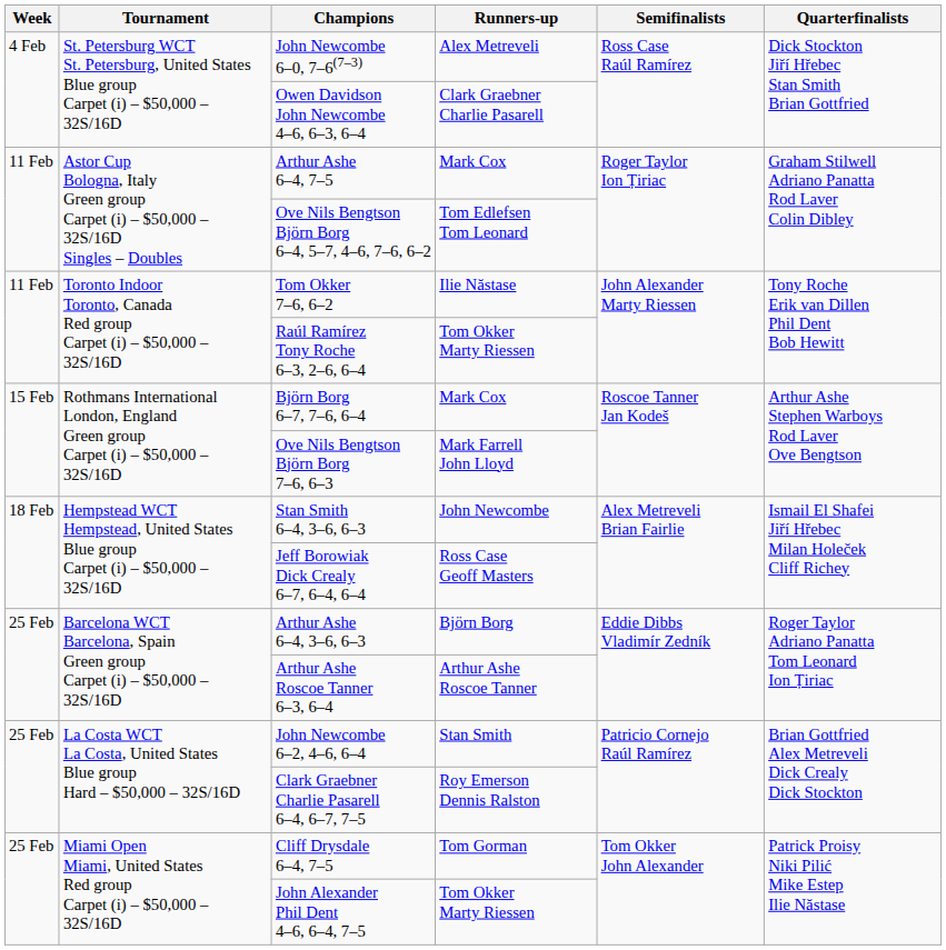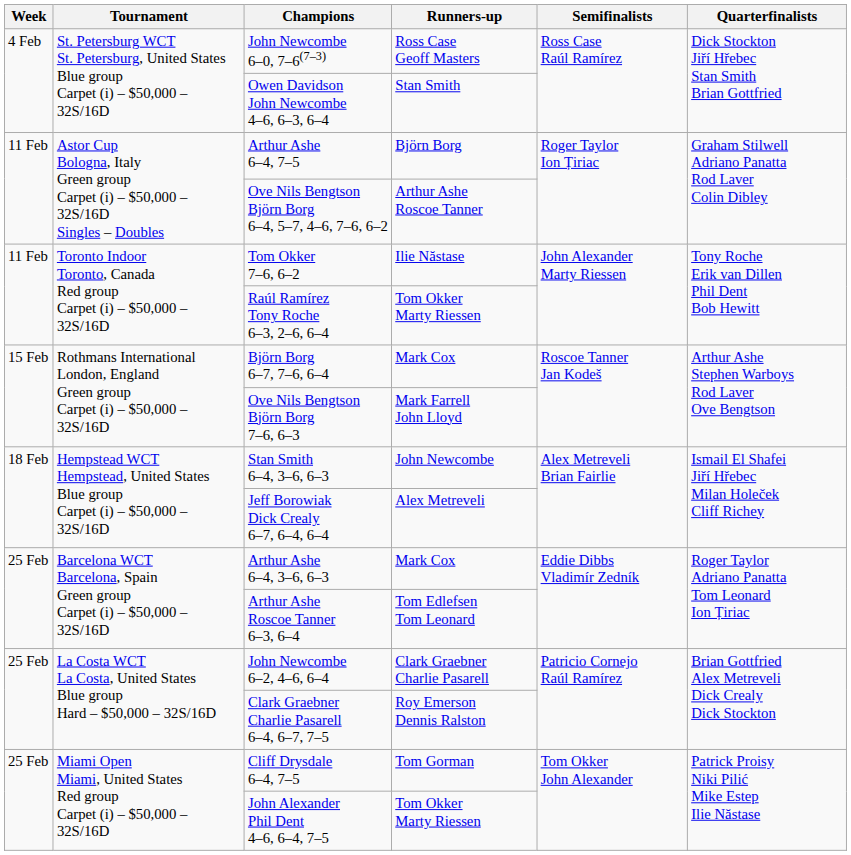 <table class=wikitable style=font-size:95%>
 <tr>
 <th style="width:48px;">Week</th>
 <th style="width:260px;">Tournament</th>
 <th style="width:190px;">Champions</th>
 <th style="width:190px;">Runners-up</th>
 <th style="width:190px;">Semifinalists</th>
 <th style="width:190px;">Quarterfinalists</th>
 </tr>
 <tr valign=top>
 <td rowspan=2>4 Feb</td>
 <td rowspan=2><a href='#'>St. Petersburg WCT</a><br> <a href='#'>St. Petersburg</a>, United States <br>Blue group <br> Carpet (i) – $50,000 – 32S/16D</td>
 <td> <a href='#'>John Newcombe</a><br>6–0, 7–6<sup>(7–3)</sup></td>
-<td> <a href='#'>Alex Metreveli</a></td>
+<td> <a href='#'>Ross Case</a><br> <a href='#'>Geoff Masters</a></td>
 <td rowspan=2> <a href='#'>Ross Case</a><br> <a href='#'>Raúl Ramírez</a></td>
 <td rowspan=2> <a href='#'>Dick Stockton</a><br> <a href='#'>Jiří Hřebec</a><br> <a href='#'>Stan Smith</a><br> <a href='#'>Brian Gottfried</a></td>
 </tr>
 <tr valign=top>
 <td> <a href='#'>Owen Davidson</a><br> <a href='#'>John Newcombe</a><br>4–6, 6–3, 6–4</td>
-<td> <a href='#'>Clark Graebner</a><br> <a href='#'>Charlie Pasarell</a></td>
+<td> <a href='#'>Stan Smith</a></td>
 </tr>
 <tr valign=top>
 <td rowspan=2>11 Feb</td>
 <td rowspan=2><a href='#'>Astor Cup</a><br> <a href='#'>Bologna</a>, Italy <br> Green group <br> Carpet (i) – $50,000 – 32S/16D <br> <a href='#'>Singles</a> – <a href='#'>Doubles</a></td>
 <td> <a href='#'>Arthur Ashe</a><br>6–4, 7–5</td>
-<td> <a href='#'>Mark Cox</a></td>
+<td> <a href='#'>Björn Borg</a></td>
 <td rowspan=2> <a href='#'>Roger Taylor</a><br> <a href='#'>Ion Țiriac</a></td>
 <td rowspan=2> <a href='#'>Graham Stilwell</a><br> <a href='#'>Adriano Panatta</a><br> <a href='#'>Rod Laver</a><br> <a href='#'>Colin Dibley</a></td>
 </tr>
 <tr valign=top>
 <td> <a href='#'>Ove Nils Bengtson</a><br> <a href='#'>Björn Borg</a><br>6–4, 5–7, 4–6, 7–6, 6–2</td>
-<td> <a href='#'>Tom Edlefsen</a><br> <a href='#'>Tom Leonard</a></td>
+<td> <a href='#'>Arthur Ashe</a><br> <a href='#'>Roscoe Tanner</a></td>
 </tr>
 <tr valign=top>
 <td rowspan=2>11 Feb</td>
 <td rowspan=2><a href='#'>Toronto Indoor</a><br> <a href='#'>Toronto</a>, Canada <br>Red group <br> Carpet (i) – $50,000 – 32S/16D</td>
 <td> <a href='#'>Tom Okker</a><br>7–6, 6–2</td>
 <td> <a href='#'>Ilie Năstase</a></td>
 <td rowspan=2> <a href='#'>John Alexander</a><br> <a href='#'>Marty Riessen</a></td>
 <td rowspan=2> <a href='#'>Tony Roche</a><br> <a href='#'>Erik van Dillen</a><br> <a href='#'>Phil Dent</a><br> <a href='#'>Bob Hewitt</a></td>
 </tr>
 <tr valign=top>
 <td> <a href='#'>Raúl Ramírez</a><br> <a href='#'>Tony Roche</a><br>6–3, 2–6, 6–4</td>
 <td> <a href='#'>Tom Okker</a><br> <a href='#'>Marty Riessen</a></td>
 </tr>
 <tr valign=top>
 <td rowspan=2>15 Feb</td>
 <td rowspan=2>Rothmans International<br> London, England <br>Green group <br> Carpet (i) – $50,000 – 32S/16D</td>
 <td> <a href='#'>Björn Borg</a><br>6–7, 7–6, 6–4</td>
 <td> <a href='#'>Mark Cox</a></td>
 <td rowspan=2> <a href='#'>Roscoe Tanner</a><br> <a href='#'>Jan Kodeš</a></td>
 <td rowspan=2> <a href='#'>Arthur Ashe</a><br> <a href='#'>Stephen Warboys</a><br> <a href='#'>Rod Laver</a><br> <a href='#'>Ove Bengtson</a></td>
 </tr>
 <tr valign=top>
 <td> <a href='#'>Ove Nils Bengtson</a><br> <a href='#'>Björn Borg</a><br>7–6, 6–3</td>
 <td> <a href='#'>Mark Farrell</a><br> <a href='#'>John Lloyd</a></td>
 </tr>
 <tr valign=top>
 <td rowspan=2>18 Feb</td>
 <td rowspan=2><a href='#'>Hempstead WCT</a><br> <a href='#'>Hempstead</a>, United States<br>Blue group <br> Carpet (i) – $50,000 – 32S/16D</td>
 <td> <a href='#'>Stan Smith</a><br>6–4, 3–6, 6–3</td>
 <td> <a href='#'>John Newcombe</a></td>
 <td rowspan=2> <a href='#'>Alex Metreveli</a><br> <a href='#'>Brian Fairlie</a></td>
 <td rowspan=2> <a href='#'>Ismail El Shafei</a><br> <a href='#'>Jiří Hřebec</a><br> <a href='#'>Milan Holeček</a><br> <a href='#'>Cliff Richey</a></td>
 </tr>
 <tr valign=top>
 <td> <a href='#'>Jeff Borowiak</a> <br> <a href='#'>Dick Crealy</a><br>6–7, 6–4, 6–4</td>
-<td> <a href='#'>Ross Case</a><br> <a href='#'>Geoff Masters</a></td>
+<td> <a href='#'>Alex Metreveli</a></td>
 </tr>
 <tr valign=top>
 <td rowspan=2>25 Feb</td>
 <td rowspan=2><a href='#'>Barcelona WCT</a><br> <a href='#'>Barcelona</a>, Spain <br>Green group <br> Carpet (i) – $50,000 – 32S/16D</td>
 <td> <a href='#'>Arthur Ashe</a><br>6–4, 3–6, 6–3</td>
-<td> <a href='#'>Björn Borg</a></td>
+<td> <a href='#'>Mark Cox</a></td>
 <td rowspan=2> <a href='#'>Eddie Dibbs</a><br> <a href='#'>Vladimír Zedník</a></td>
 <td rowspan=2> <a href='#'>Roger Taylor</a><br> <a href='#'>Adriano Panatta</a><br> <a href='#'>Tom Leonard</a><br> <a href='#'>Ion Țiriac</a></td>
 </tr>
 <tr valign=top>
 <td> <a href='#'>Arthur Ashe</a><br> <a href='#'>Roscoe Tanner</a><br>6–3, 6–4</td>
-<td> <a href='#'>Arthur Ashe</a><br> <a href='#'>Roscoe Tanner</a></td>
+<td> <a href='#'>Tom Edlefsen</a><br> <a href='#'>Tom Leonard</a></td>
 </tr>
 <tr valign=top>
 <td rowspan=2>25 Feb</td>
 <td rowspan=2><a href='#'>La Costa WCT</a><br><a href='#'>La Costa</a>, United States<br>Blue group <br> Hard – $50,000 – 32S/16D</td>
 <td> <a href='#'>John Newcombe</a><br>6–2, 4–6, 6–4</td>
-<td> <a href='#'>Stan Smith</a></td>
+<td> <a href='#'>Clark Graebner</a><br> <a href='#'>Charlie Pasarell</a></td>
 <td rowspan=2> <a href='#'>Patricio Cornejo</a><br> <a href='#'>Raúl Ramírez</a></td>
 <td rowspan=2> <a href='#'>Brian Gottfried</a><br> <a href='#'>Alex Metreveli</a><br> <a href='#'>Dick Crealy</a><br> <a href='#'>Dick Stockton</a></td>
 </tr>
 <tr valign=top>
 <td> <a href='#'>Clark Graebner</a><br> <a href='#'>Charlie Pasarell</a><br>6–4, 6–7, 7–5</td>
 <td> <a href='#'>Roy Emerson</a><br> <a href='#'>Dennis Ralston</a></td>
 </tr>
 <tr valign=top>
 <td rowspan=2>25 Feb</td>
 <td rowspan=2><a href='#'>Miami Open</a><br><a href='#'>Miami</a>, United States <br>Red group <br> Carpet (i) – $50,000 – 32S/16D</td>
 <td> <a href='#'>Cliff Drysdale</a><br>6–4, 7–5</td>
 <td> <a href='#'>Tom Gorman</a></td>
 <td rowspan=2> <a href='#'>Tom Okker</a><br> <a href='#'>John Alexander</a></td>
 <td rowspan=2> <a href='#'>Patrick Proisy</a><br> <a href='#'>Niki Pilić</a><br> <a href='#'>Mike Estep</a><br> <a href='#'>Ilie Năstase</a></td>
 </tr>
 <tr valign=top>
 <td> <a href='#'>John Alexander</a><br> <a href='#'>Phil Dent</a><br>4–6, 6–4, 7–5</td>
 <td> <a href='#'>Tom Okker</a><br> <a href='#'>Marty Riessen</a></td>
 </tr>
 </table>
